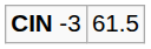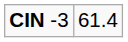 <table class="wikitable" style="margin-right: auto; margin-right: auto; border: none;">
 <tr align="center">
 </tr>
 <tr align="center">
 <td><strong>CIN</strong> -3</td>
-<td>61.5</td>
+<td>61.4</td>
 </tr>
 </table>
